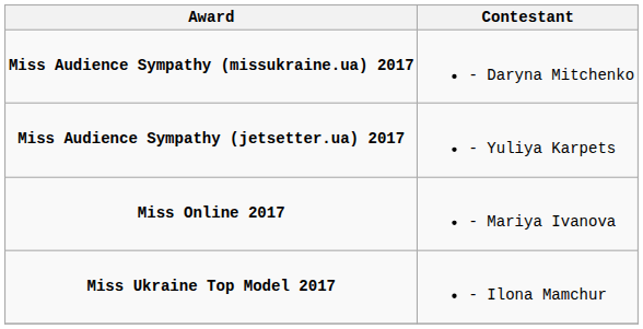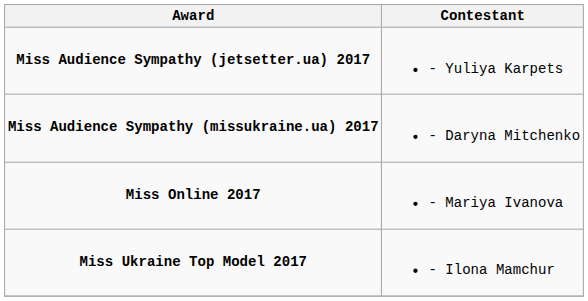 <table class="wikitable sortable">
 <tr>
 <th>Award</th>
 <th>Contestant</th>
 </tr>
 <tr>
+<td style="text-align:center;"><strong>Miss Audience Sympathy (jetsetter.ua) 2017</strong></td>
+<td><br><ul><li><strong></strong> - Yuliya Karpets</li></ul></td>
+</tr>
+<tr>
 <td style="text-align:center;"><strong>Miss Audience Sympathy (missukraine.ua) 2017</strong></td>
 <td><br><ul><li><strong></strong> - Daryna Mitchenko</li></ul></td>
-</tr>
-<tr>
-<td style="text-align:center;"><strong>Miss Audience Sympathy (jetsetter.ua) 2017</strong></td>
-<td><br><ul><li><strong></strong> - Yuliya Karpets</li></ul></td>
 </tr>
 <tr>
 <td style="text-align:center;"><strong>Miss Online 2017</strong></td>
 <td><br><ul><li><strong></strong> - Mariya Ivanova</li></ul></td>
 </tr>
 <tr>
 <td style="text-align:center;"><strong>Miss Ukraine Top Model 2017</strong></td>
 <td><br><ul><li><strong></strong> - Ilona Mamchur</li></ul></td>
 </tr>
 <tr>
 </tr>
 </table>
